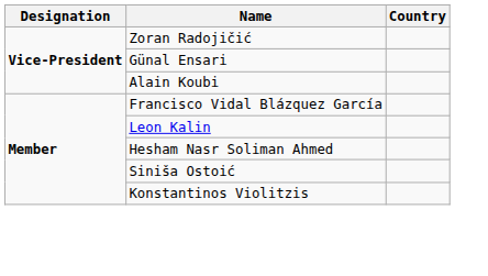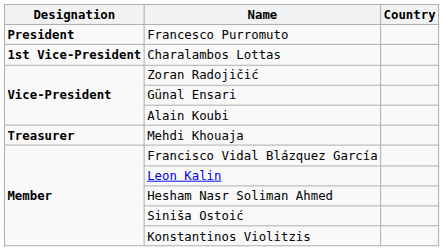 <table class="wikitable">
 <tr>
 <th>Designation</th>
 <th>Name</th>
 <th>Country</th>
+</tr>
+<tr>
+<td><strong>President</strong></td>
+<td>Francesco Purromuto</td>
+<td></td>
+</tr>
+<tr>
+<td><strong>1st Vice-President</strong></td>
+<td>Charalambos Lottas</td>
+<td></td>
 </tr>
 <tr>
 <td rowspan=3><strong>Vice-President</strong></td>
 <td>Zoran Radojičić</td>
 <td></td>
 </tr>
 <tr>
 <td>Günal Ensari</td>
 <td></td>
 </tr>
 <tr>
 <td>Alain Koubi</td>
+<td></td>
+</tr>
+<tr>
+<td><strong>Treasurer</strong></td>
+<td>Mehdi Khouaja</td>
 <td></td>
 </tr>
 <tr>
 <td rowspan=5><strong>Member</strong></td>
 <td>Francisco Vidal Blázquez García</td>
 <td></td>
 </tr>
 <tr>
 <td><a href='#'>Leon Kalin</a></td>
 <td></td>
 </tr>
 <tr>
 <td>Hesham Nasr Soliman Ahmed</td>
 <td></td>
 </tr>
 <tr>
 <td>Siniša Ostoić</td>
 <td></td>
 </tr>
 <tr>
 <td>Konstantinos Violitzis</td>
 <td></td>
 </tr>
 </table>
